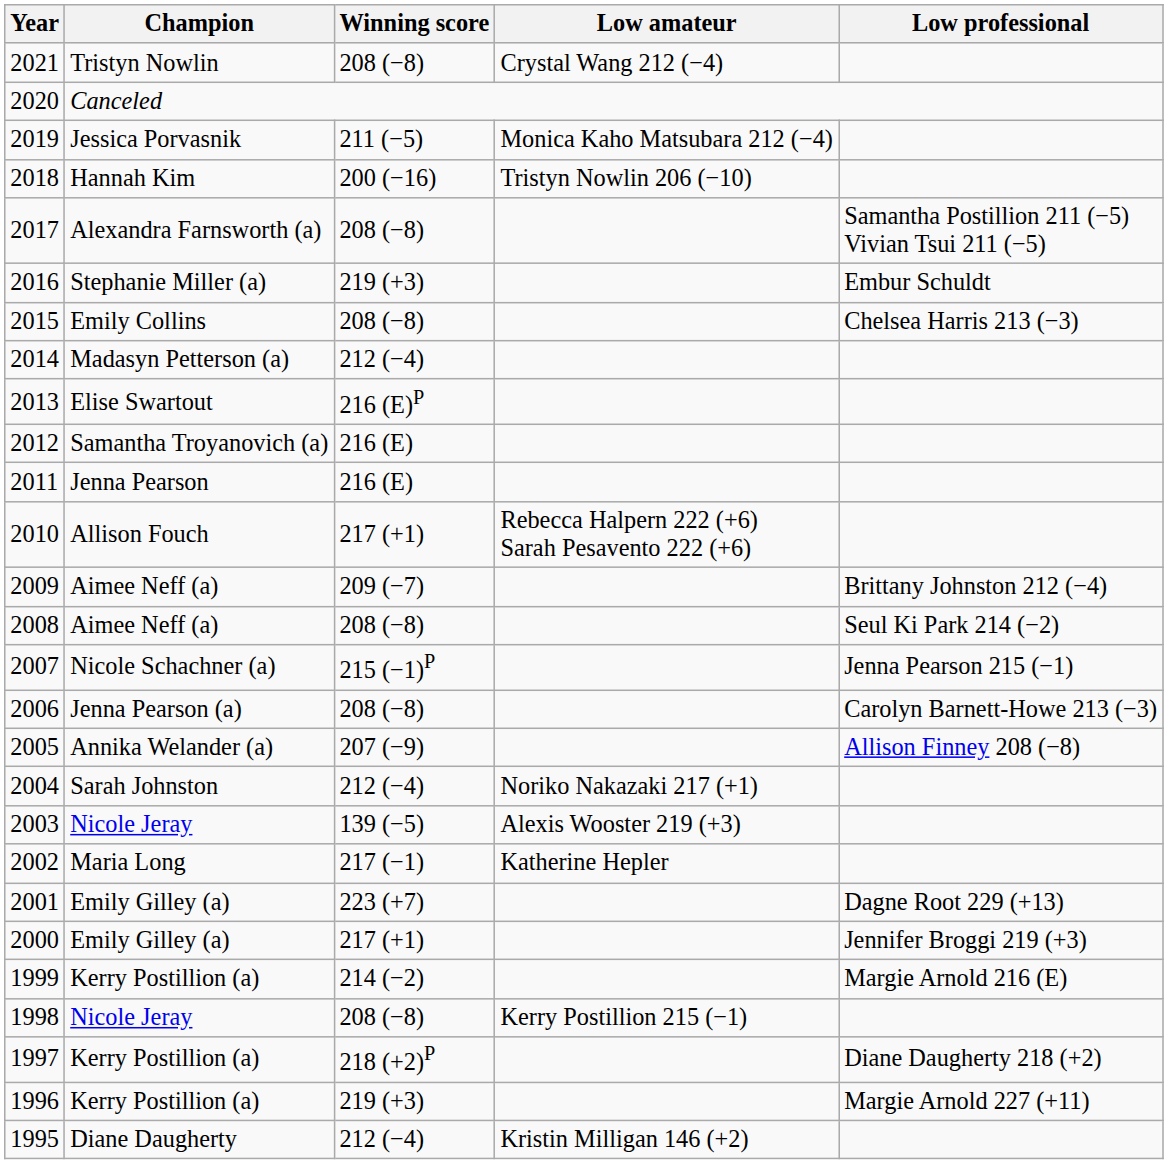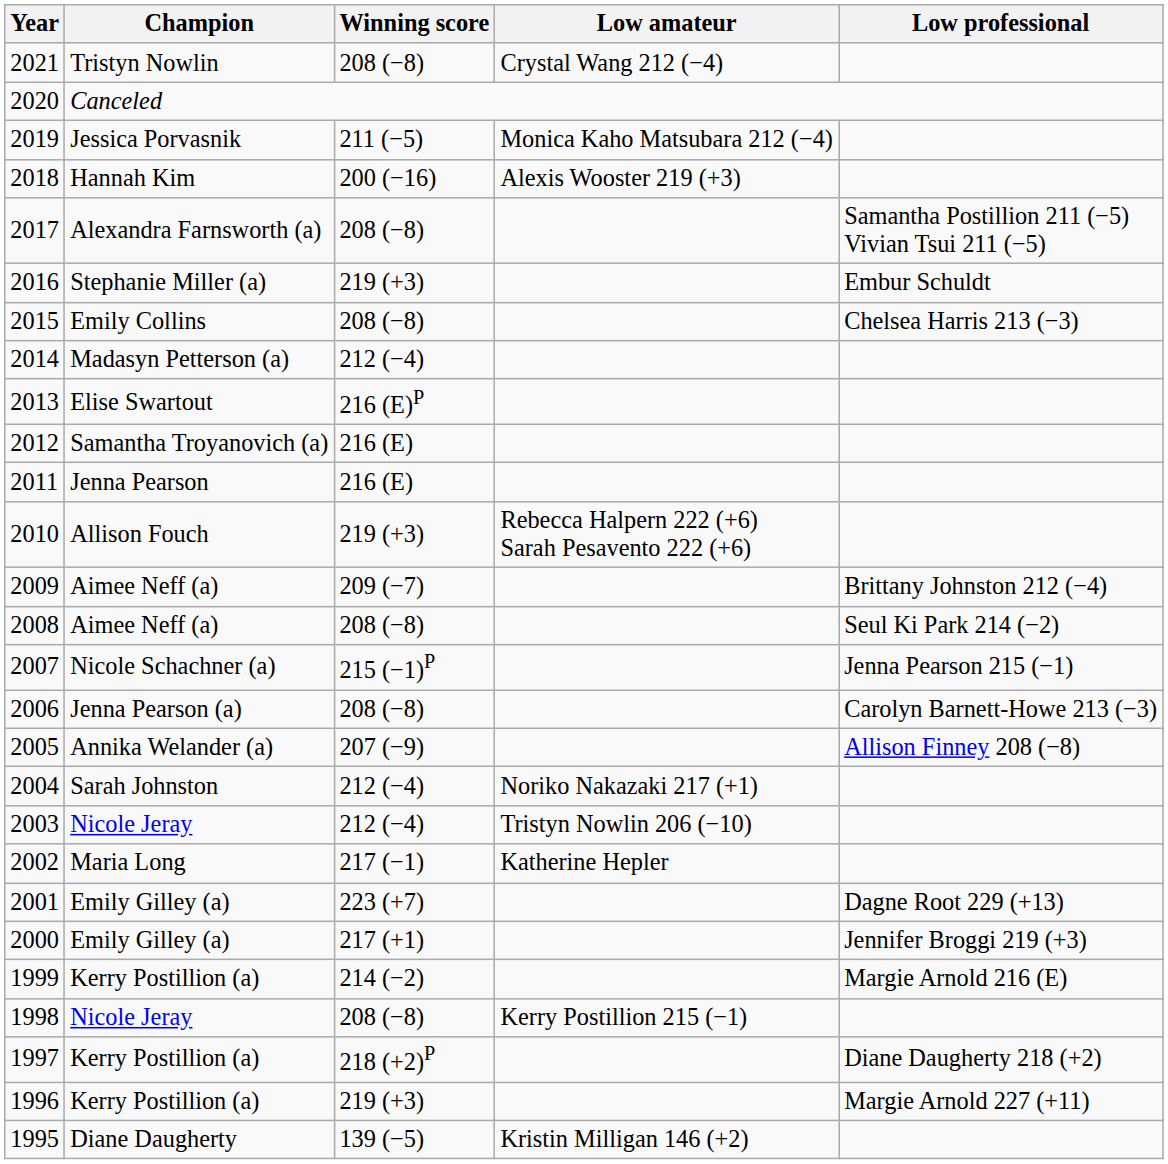 <table class="wikitable">
 <tr>
 <th>Year</th>
 <th>Champion</th>
 <th>Winning score</th>
 <th>Low amateur</th>
 <th>Low professional</th>
 </tr>
 <tr>
 <td>2021</td>
 <td>Tristyn Nowlin</td>
 <td>208 (−8)</td>
 <td>Crystal Wang 212 (−4)</td>
 <td></td>
 </tr>
 <tr>
 <td>2020</td>
 <td colspan=4><em>Canceled</em></td>
 </tr>
 <tr>
 <td>2019</td>
 <td>Jessica Porvasnik</td>
 <td>211 (−5)</td>
 <td>Monica Kaho Matsubara 212 (−4)</td>
 <td></td>
 </tr>
 <tr>
 <td>2018</td>
 <td>Hannah Kim</td>
 <td>200 (−16)</td>
-<td>Tristyn Nowlin 206 (−10)</td>
+<td>Alexis Wooster 219 (+3)</td>
 <td></td>
 </tr>
 <tr>
 <td>2017</td>
 <td>Alexandra Farnsworth (a)</td>
 <td>208 (−8)</td>
 <td></td>
 <td>Samantha Postillion 211 (−5)<br>Vivian Tsui 211 (−5)</td>
 </tr>
 <tr>
 <td>2016</td>
 <td>Stephanie Miller (a)</td>
 <td>219 (+3)</td>
 <td></td>
 <td>Embur Schuldt</td>
 </tr>
 <tr>
 <td>2015</td>
 <td>Emily Collins</td>
 <td>208 (−8)</td>
 <td></td>
 <td>Chelsea Harris 213 (−3)</td>
 </tr>
 <tr>
 <td>2014</td>
 <td>Madasyn Petterson (a)</td>
 <td>212 (−4)</td>
 <td></td>
 <td></td>
 </tr>
 <tr>
 <td>2013</td>
 <td>Elise Swartout</td>
 <td>216 (E)<sup>P</sup></td>
 <td></td>
 <td></td>
 </tr>
 <tr>
 <td>2012</td>
 <td>Samantha Troyanovich (a)</td>
 <td>216 (E)</td>
 <td></td>
 <td></td>
 </tr>
 <tr>
 <td>2011</td>
 <td>Jenna Pearson</td>
 <td>216 (E)</td>
 <td></td>
 <td></td>
 </tr>
 <tr>
 <td>2010</td>
 <td>Allison Fouch</td>
-<td>217 (+1)</td>
+<td>219 (+3)</td>
 <td>Rebecca Halpern 222 (+6)<br>Sarah Pesavento 222 (+6)</td>
 <td></td>
 </tr>
 <tr>
 <td>2009</td>
 <td>Aimee Neff (a)</td>
 <td>209 (−7)</td>
 <td></td>
 <td>Brittany Johnston 212 (−4)</td>
 </tr>
 <tr>
 <td>2008</td>
 <td>Aimee Neff (a)</td>
 <td>208 (−8)</td>
 <td></td>
 <td>Seul Ki Park 214 (−2)</td>
 </tr>
 <tr>
 <td>2007</td>
 <td>Nicole Schachner (a)</td>
 <td>215 (−1)<sup>P</sup></td>
 <td></td>
 <td>Jenna Pearson 215 (−1)</td>
 </tr>
 <tr>
 <td>2006</td>
 <td>Jenna Pearson (a)</td>
 <td>208 (−8)</td>
 <td></td>
 <td>Carolyn Barnett-Howe 213 (−3)</td>
 </tr>
 <tr>
 <td>2005</td>
 <td>Annika Welander (a)</td>
 <td>207 (−9)</td>
 <td></td>
 <td><a href='#'>Allison Finney</a> 208 (−8)</td>
 </tr>
 <tr>
 <td>2004</td>
 <td>Sarah Johnston</td>
 <td>212 (−4)</td>
 <td>Noriko Nakazaki 217 (+1)</td>
 <td></td>
 </tr>
 <tr>
 <td>2003</td>
 <td><a href='#'>Nicole Jeray</a></td>
-<td>139 (−5)</td>
-<td>Alexis Wooster 219 (+3)</td>
+<td>212 (−4)</td>
+<td>Tristyn Nowlin 206 (−10)</td>
 <td></td>
 </tr>
 <tr>
 <td>2002</td>
 <td>Maria Long</td>
 <td>217 (−1)</td>
 <td>Katherine Hepler</td>
 <td></td>
 </tr>
 <tr>
 <td>2001</td>
 <td>Emily Gilley (a)</td>
 <td>223 (+7)</td>
 <td></td>
 <td>Dagne Root 229 (+13)</td>
 </tr>
 <tr>
 <td>2000</td>
 <td>Emily Gilley (a)</td>
 <td>217 (+1)</td>
 <td></td>
 <td>Jennifer Broggi 219 (+3)</td>
 </tr>
 <tr>
 <td>1999</td>
 <td>Kerry Postillion (a)</td>
 <td>214 (−2)</td>
 <td></td>
 <td>Margie Arnold 216 (E)</td>
 </tr>
 <tr>
 <td>1998</td>
 <td><a href='#'>Nicole Jeray</a></td>
 <td>208 (−8)</td>
 <td>Kerry Postillion 215 (−1)</td>
 <td></td>
 </tr>
 <tr>
 <td>1997</td>
 <td>Kerry Postillion (a)</td>
 <td>218 (+2)<sup>P</sup></td>
 <td></td>
 <td>Diane Daugherty 218 (+2)</td>
 </tr>
 <tr>
 <td>1996</td>
 <td>Kerry Postillion (a)</td>
 <td>219 (+3)</td>
 <td></td>
 <td>Margie Arnold 227 (+11)</td>
 </tr>
 <tr>
 <td>1995</td>
 <td>Diane Daugherty</td>
-<td>212 (−4)</td>
+<td>139 (−5)</td>
 <td>Kristin Milligan 146 (+2)</td>
 <td></td>
 </tr>
 </table>
